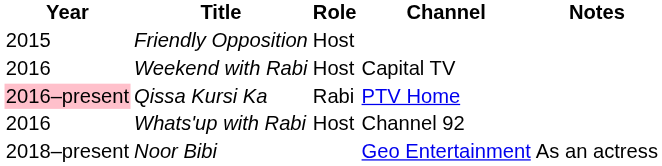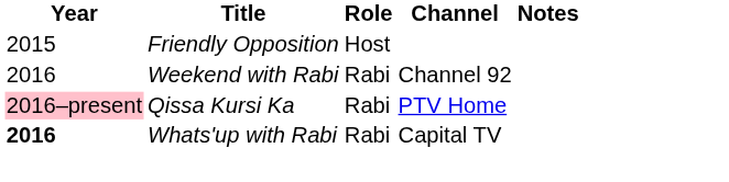 <table class="wiki table">
 <tr>
 <th>Year</th>
 <th>Title</th>
 <th>Role</th>
 <th>Channel</th>
 <th>Notes</th>
 </tr>
 <tr>
 <td>2015</td>
 <td><em>Friendly Opposition</em></td>
 <td>Host</td>
 <td></td>
 <td></td>
 </tr>
 <tr>
 <td>2016</td>
 <td><em>Weekend with Rabi</em></td>
-<td>Host</td>
-<td>Capital TV</td>
+<td>Rabi</td>
+<td>Channel 92</td>
 <td></td>
 </tr>
 <tr>
 <td style="background: pink;">2016–present</td>
 <td><em>Qissa Kursi Ka</em></td>
 <td>Rabi</td>
 <td><a href='#'>PTV Home</a></td>
 <td></td>
 </tr>
 <tr>
-<td>2016</td>
+<td><strong>2016</strong></td>
 <td><em>Whats'up with Rabi</em></td>
-<td>Host</td>
-<td>Channel 92</td>
+<td>Rabi</td>
+<td>Capital TV</td>
 <td></td>
 </tr>
-<tr>
-<td>2018–present</td>
-<td><em>Noor Bibi</em></td>
-<td></td>
-<td><a href='#'>Geo Entertainment</a></td>
-<td>As an actress</td>
-</tr>
 </table>
